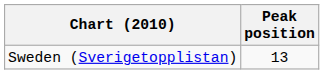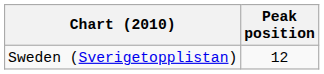 <table class="wikitable">
 <tr>
 <th>Chart (2010)</th>
 <th>Peak<br>position</th>
 </tr>
 <tr>
 <td>Sweden (<a href='#'>Sverigetopplistan</a>)</td>
-<td align="center">13</td>
+<td align="center">12</td>
 </tr>
 </table>
